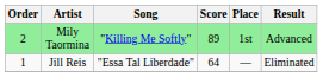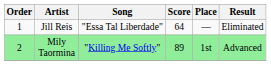 <table class="wikitable" style="text-align:center; width:70%;">
 <tr>
 <th scope="col" width="05%">Order</th>
 <th scope="col" width="17%">Artist</th>
 <th scope="col" width="33%">Song</th>
 <th scope="col" width="05%">Score</th>
 <th scope="col" width="05%">Place</th>
 <th scope="col" width="10%">Result</th>
+</tr>
+<tr>
+<td>1</td>
+<td>Jill Reis</td>
+<td>"Essa Tal Liberdade"</td>
+<td>64</td>
+<td>—</td>
+<td>Eliminated</td>
 </tr>
 <tr bgcolor=90EE9B>
 <td>2</td>
 <td>Mily Taormina</td>
 <td>"<a href='#'>Killing Me Softly</a>"</td>
 <td>89</td>
 <td>1st</td>
 <td>Advanced</td>
 </tr>
 <tr>
-<td>1</td>
-<td>Jill Reis</td>
-<td>"Essa Tal Liberdade"</td>
-<td>64</td>
-<td>—</td>
-<td>Eliminated</td>
-</tr>
-<tr>
 </tr>
 </table>
